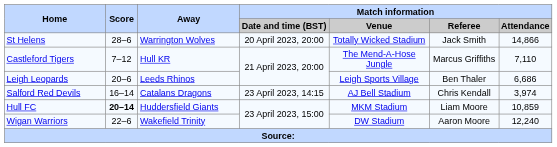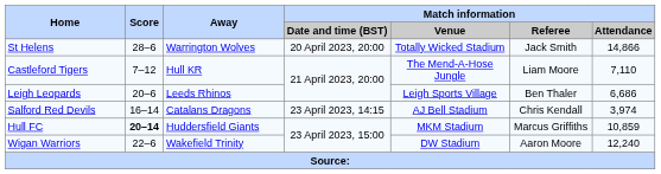 <table border=1 style="border-collapse:collapse; font-size:90%; text-align:center;" cellpadding=3 cellspacing=0 width=100%>
 <tr style="background:#C1D8ff;">
 <th scope="col" rowspan=2 width=19%>Home</th>
 <th scope="col" rowspan=2 width=6%>Score</th>
 <th scope="col" rowspan=2 width=19%>Away</th>
 <th colspan=4>Match information</th>
 </tr>
 <tr style="background:#CCCCCC;">
 <th scope="col" width=17%>Date and time (BST)</th>
 <th scope="col" width=19%>Venue</th>
 <th scope="col" width=13%>Referee</th>
 <th scope="col" width=7%>Attendance</th>
 </tr>
 <tr style="background:#F5FAFF;">
 <td style="text-align:left;"> <a href='#'>St Helens</a></td>
 <td>28–6</td>
 <td style="text-align:left;"> <a href='#'>Warrington Wolves</a></td>
 <td>20 April 2023, 20:00</td>
 <td><a href='#'>Totally Wicked Stadium</a></td>
 <td>Jack Smith</td>
 <td>14,866</td>
 </tr>
 <tr style="background:#F5FAFF;">
 <td style="text-align:left;"> <a href='#'>Castleford Tigers</a></td>
 <td>7–12</td>
 <td style="text-align:left;"> <a href='#'>Hull KR</a></td>
 <td rowspan=2>21 April 2023, 20:00</td>
 <td><a href='#'>The Mend-A-Hose Jungle</a></td>
-<td>Marcus Griffiths</td>
+<td>Liam Moore</td>
 <td>7,110</td>
 </tr>
 <tr style="background:#F5FAFF;">
 <td style="text-align:left;"> <a href='#'>Leigh Leopards</a></td>
 <td>20–6</td>
 <td style="text-align:left;"> <a href='#'>Leeds Rhinos</a></td>
 <td><a href='#'>Leigh Sports Village</a></td>
 <td>Ben Thaler</td>
 <td>6,686</td>
 </tr>
 <tr style="background:#F5FAFF;">
 <td style="text-align:left;"> <a href='#'>Salford Red Devils</a></td>
 <td>16–14</td>
 <td style="text-align:left;"> <a href='#'>Catalans Dragons</a></td>
 <td>23 April 2023, 14:15</td>
 <td><a href='#'>AJ Bell Stadium</a></td>
 <td>Chris Kendall</td>
 <td>3,974</td>
 </tr>
 <tr style="background:#F5FAFF;">
 <td style="text-align:left;"> <a href='#'>Hull FC</a></td>
 <td><strong>20–14</strong></td>
 <td style="text-align:left;"> <a href='#'>Huddersfield Giants</a></td>
 <td Rowspan=2>23 April 2023, 15:00</td>
 <td><a href='#'>MKM Stadium</a></td>
-<td>Liam Moore</td>
+<td>Marcus Griffiths</td>
 <td>10,859</td>
 </tr>
 <tr style="background:#F5FAFF;">
 <td style="text-align:left;"> <a href='#'>Wigan Warriors</a></td>
 <td>22–6</td>
 <td style="text-align:left;"> <a href='#'>Wakefield Trinity</a></td>
 <td><a href='#'>DW Stadium</a></td>
 <td>Aaron Moore</td>
 <td>12,240</td>
 </tr>
 <tr style="background:#c1d8ff;">
 <th colspan=7>Source:</th>
 </tr>
 </table>
